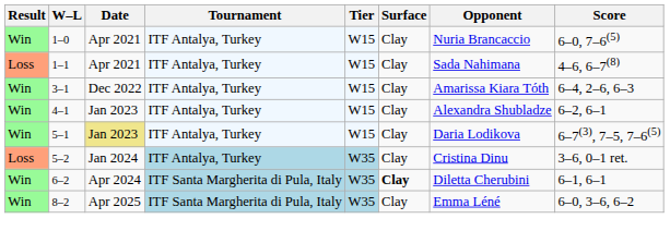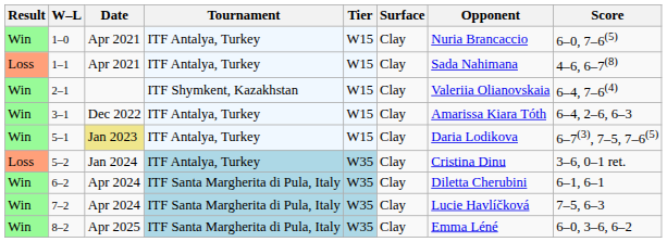 <table class="sortable wikitable">
 <tr>
 <th>Result</th>
 <th class="unsortable">W–L</th>
 <th>Date</th>
 <th>Tournament</th>
 <th>Tier</th>
 <th>Surface</th>
 <th>Opponent</th>
 <th class="unsortable">Score</th>
 </tr>
 <tr>
 <td style="background:#98fb98;">Win</td>
 <td><small>1–0</small></td>
 <td>Apr 2021</td>
 <td style="background:#f0f8ff;">ITF Antalya, Turkey</td>
 <td style="background:#f0f8ff;">W15</td>
 <td>Clay</td>
 <td> <a href='#'>Nuria Brancaccio</a></td>
 <td>6–0, 7–6<sup>(5)</sup></td>
 </tr>
 <tr>
 <td style="background:#ffa07a;">Loss</td>
 <td><small>1–1</small></td>
 <td>Apr 2021</td>
 <td style="background:#f0f8ff;">ITF Antalya, Turkey</td>
 <td style="background:#f0f8ff;">W15</td>
 <td>Clay</td>
 <td> <a href='#'>Sada Nahimana</a></td>
 <td>4–6, 6–7<sup>(8)</sup></td>
 </tr>
 <tr>
 <td style="background:#98fb98;">Win</td>
+<td><small>2–1</small></td>
+<td></td>
+<td style="background:#f0f8ff;">ITF Shymkent, Kazakhstan</td>
+<td style="background:#f0f8ff;">W15</td>
+<td>Clay</td>
+<td> <a href='#'>Valeriia Olianovskaia</a></td>
+<td>6–4, 7–6<sup>(4)</sup></td>
+</tr>
+<tr>
+<td style="background:#98fb98;">Win</td>
 <td><small>3–1</small></td>
 <td>Dec 2022</td>
 <td style="background:#f0f8ff;">ITF Antalya, Turkey</td>
 <td style="background:#f0f8ff;">W15</td>
 <td>Clay</td>
 <td> <a href='#'>Amarissa Kiara Tóth</a></td>
 <td>6–4, 2–6, 6–3</td>
-</tr>
-<tr>
-<td style="background:#98fb98;">Win</td>
-<td><small>4–1</small></td>
-<td>Jan 2023</td>
-<td style="background:#f0f8ff;">ITF Antalya, Turkey</td>
-<td style="background:#f0f8ff;">W15</td>
-<td>Clay</td>
-<td> <a href='#'>Alexandra Shubladze</a></td>
-<td>6–2, 6–1</td>
 </tr>
 <tr>
 <td style="background:#98fb98;">Win</td>
 <td><small>5–1</small></td>
 <td style="background: khaki;">Jan 2023</td>
 <td style="background:#f0f8ff;">ITF Antalya, Turkey</td>
 <td style="background:#f0f8ff;">W15</td>
 <td>Clay</td>
 <td> <a href='#'>Daria Lodikova</a></td>
 <td>6–7<sup>(3)</sup>, 7–5, 7–6<sup>(5)</sup></td>
 </tr>
 <tr>
 <td style="background:#ffa07a;">Loss</td>
 <td><small>5–2</small></td>
 <td>Jan 2024</td>
 <td style="background:lightblue;">ITF Antalya, Turkey</td>
 <td style="background:lightblue;">W35</td>
 <td>Clay</td>
 <td> <a href='#'>Cristina Dinu</a></td>
 <td>3–6, 0–1 ret.</td>
 </tr>
 <tr>
 <td style="background:#98fb98;">Win</td>
 <td><small>6–2</small></td>
 <td>Apr 2024</td>
 <td style="background:lightblue;">ITF Santa Margherita di Pula, Italy</td>
 <td style="background:lightblue;">W35</td>
-<td><strong>Clay</strong></td>
+<td>Clay</td>
 <td> <a href='#'>Diletta Cherubini</a></td>
 <td>6–1, 6–1</td>
+</tr>
+<tr>
+<td style="background:#98fb98;">Win</td>
+<td><small>7–2</small></td>
+<td>Apr 2024</td>
+<td style="background:lightblue;">ITF Santa Margherita di Pula, Italy</td>
+<td style="background:lightblue;">W35</td>
+<td>Clay</td>
+<td> <a href='#'>Lucie Havlíčková</a></td>
+<td>7–5, 6–3</td>
 </tr>
 <tr>
 <td style="background:#98fb98;">Win</td>
 <td><small>8–2</small></td>
 <td>Apr 2025</td>
 <td style="background:lightblue;">ITF Santa Margherita di Pula, Italy</td>
 <td style="background:lightblue;">W35</td>
 <td>Clay</td>
 <td> <a href='#'>Emma Léné</a></td>
 <td>6–0, 3–6, 6–2</td>
 </tr>
 </table>
